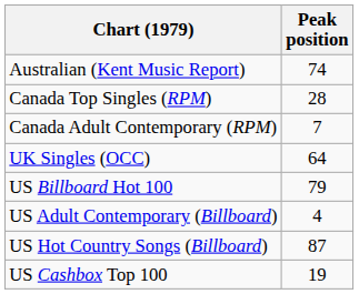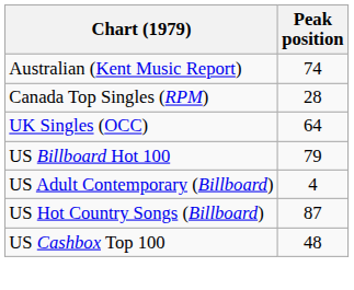 <table class="wikitable sortable">
 <tr>
 <th>Chart (1979)</th>
 <th>Peak<br>position</th>
 </tr>
 <tr>
 <td>Australian (<a href='#'>Kent Music Report</a>)</td>
 <td style="text-align:center;">74</td>
 </tr>
 <tr>
 <td>Canada Top Singles (<a href='#'><em>RPM</em></a>)</td>
 <td style="text-align:center;">28</td>
-</tr>
-<tr>
-<td>Canada Adult Contemporary (<em>RPM</em>)</td>
-<td style="text-align:center;">7</td>
 </tr>
 <tr>
 <td><a href='#'>UK Singles</a> (<a href='#'>OCC</a>)</td>
 <td style="text-align:center;">64</td>
 </tr>
 <tr>
 <td>US <a href='#'><em>Billboard</em> Hot 100</a></td>
 <td style="text-align:center;">79</td>
 </tr>
 <tr>
 <td>US <a href='#'>Adult Contemporary</a> (<a href='#'><em>Billboard</em></a>)</td>
 <td style="text-align:center;">4</td>
 </tr>
 <tr>
 <td>US <a href='#'>Hot Country Songs</a> (<a href='#'><em>Billboard</em></a>)</td>
 <td style="text-align:center;">87</td>
 </tr>
 <tr>
 <td>US <a href='#'><em>Cashbox</em></a> Top 100</td>
-<td style="text-align:center;">19</td>
+<td style="text-align:center;">48</td>
 </tr>
 </table>
